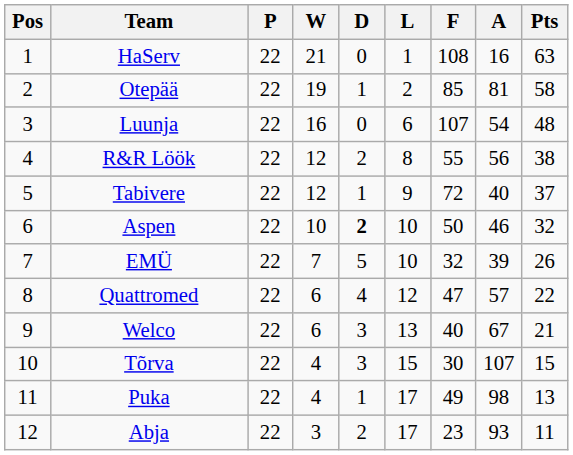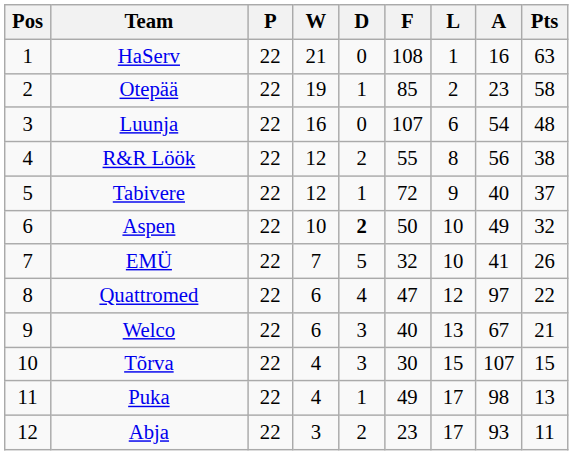 <table class="wikitable" style="font-size:90%; text-align:center;">
 <tr bgcolor="#efefef">
 <th width="25">Pos</th>
 <th width="130">Team</th>
 <th width="25">P</th>
 <th width="25">W</th>
 <th width="25">D</th>
+<th width="25">F</th>
 <th width="25">L</th>
-<th width="25">F</th>
 <th width="25">A</th>
 <th width="25">Pts</th>
 </tr>
 <tr>
 <td>1</td>
 <td><a href='#'>HaServ</a></td>
 <td>22</td>
 <td>21</td>
 <td>0</td>
+<td>108</td>
 <td>1</td>
-<td>108</td>
 <td>16</td>
 <td>63</td>
 </tr>
 <tr>
 <td>2</td>
 <td><a href='#'>Otepää</a></td>
 <td>22</td>
 <td>19</td>
 <td>1</td>
+<td>85</td>
 <td>2</td>
-<td>85</td>
-<td>81</td>
+<td>23</td>
 <td>58</td>
 </tr>
 <tr>
 <td>3</td>
 <td><a href='#'>Luunja</a></td>
 <td>22</td>
 <td>16</td>
 <td>0</td>
+<td>107</td>
 <td>6</td>
-<td>107</td>
 <td>54</td>
 <td>48</td>
 </tr>
 <tr>
 <td>4</td>
 <td><a href='#'>R&R Löök</a></td>
 <td>22</td>
 <td>12</td>
 <td>2</td>
+<td>55</td>
 <td>8</td>
-<td>55</td>
 <td>56</td>
 <td>38</td>
 </tr>
 <tr>
 <td>5</td>
 <td><a href='#'>Tabivere</a></td>
 <td>22</td>
 <td>12</td>
 <td>1</td>
+<td>72</td>
 <td>9</td>
-<td>72</td>
 <td>40</td>
 <td>37</td>
 </tr>
 <tr>
 <td>6</td>
 <td><a href='#'>Aspen</a></td>
 <td>22</td>
 <td>10</td>
 <td><strong>2</strong></td>
+<td>50</td>
 <td>10</td>
-<td>50</td>
-<td>46</td>
+<td>49</td>
 <td>32</td>
 </tr>
 <tr>
 <td>7</td>
 <td><a href='#'>EMÜ</a></td>
 <td>22</td>
 <td>7</td>
 <td>5</td>
+<td>32</td>
 <td>10</td>
-<td>32</td>
-<td>39</td>
+<td>41</td>
 <td>26</td>
 </tr>
 <tr>
 <td>8</td>
 <td><a href='#'>Quattromed</a></td>
 <td>22</td>
 <td>6</td>
 <td>4</td>
+<td>47</td>
 <td>12</td>
-<td>47</td>
-<td>57</td>
+<td>97</td>
 <td>22</td>
 </tr>
 <tr>
 <td>9</td>
 <td><a href='#'>Welco</a></td>
 <td>22</td>
 <td>6</td>
 <td>3</td>
+<td>40</td>
 <td>13</td>
-<td>40</td>
 <td>67</td>
 <td>21</td>
 </tr>
 <tr>
 <td>10</td>
 <td><a href='#'>Tõrva</a></td>
 <td>22</td>
 <td>4</td>
 <td>3</td>
+<td>30</td>
 <td>15</td>
-<td>30</td>
 <td>107</td>
 <td>15</td>
 </tr>
 <tr>
 <td>11</td>
 <td><a href='#'>Puka</a></td>
 <td>22</td>
 <td>4</td>
 <td>1</td>
+<td>49</td>
 <td>17</td>
-<td>49</td>
 <td>98</td>
 <td>13</td>
 </tr>
 <tr>
 <td>12</td>
 <td><a href='#'>Abja</a></td>
 <td>22</td>
 <td>3</td>
 <td>2</td>
+<td>23</td>
 <td>17</td>
-<td>23</td>
 <td>93</td>
 <td>11</td>
 </tr>
 </table>
